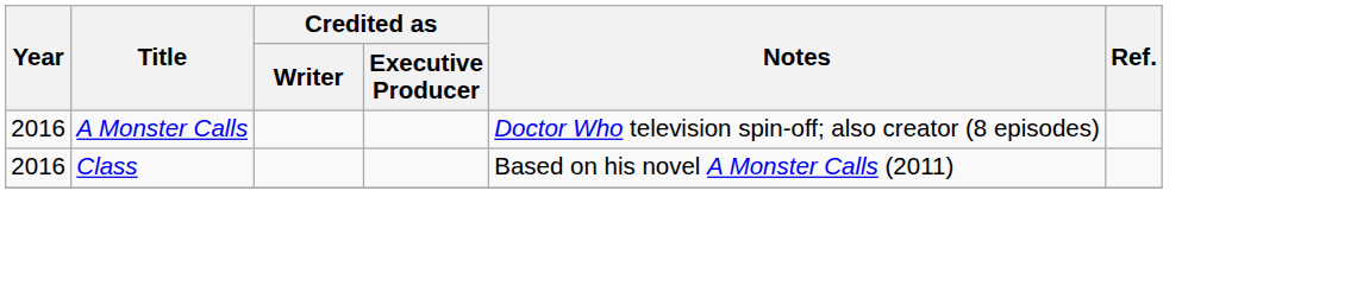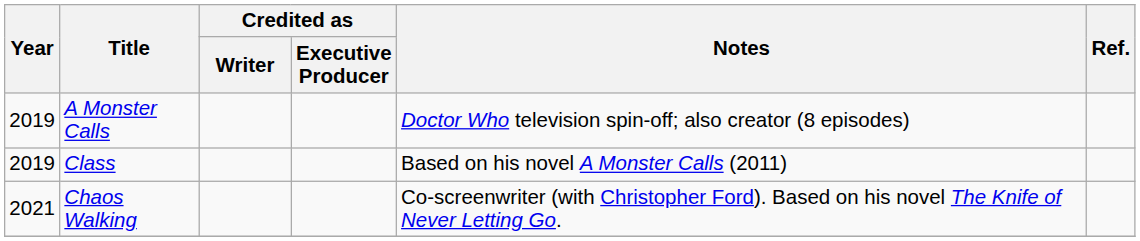 <table class="wikitable" style="text-align:center; margin-right:auto; margin-right:auto">
 <tr>
 <th rowspan="2">Year</th>
 <th rowspan="2">Title</th>
 <th colspan="2">Credited as</th>
 <th rowspan="2">Notes</th>
 <th rowspan="2">Ref.</th>
 </tr>
 <tr>
 <th width=65>Writer</th>
 <th width=65>Executive Producer</th>
 </tr>
 <tr>
-<td>2016</td>
+<td>2019</td>
 <td align="left"><em><a href='#'>A Monster Calls</a></em></td>
 <td></td>
 <td></td>
 <td align="left"><em><a href='#'>Doctor Who</a></em> television spin-off; also creator (8 episodes)</td>
 <td></td>
 </tr>
 <tr>
-<td>2016</td>
+<td>2019</td>
 <td align="left"><em><a href='#'>Class</a></em></td>
 <td></td>
 <td></td>
 <td align="left">Based on his novel <em><a href='#'>A Monster Calls</a></em> (2011)</td>
 <td></td>
 </tr>
 <tr>
+<td>2021</td>
+<td align="left"><em><a href='#'>Chaos Walking</a></em></td>
+<td></td>
+<td></td>
+<td align="left">Co-screenwriter (with <a href='#'>Christopher Ford</a>). Based on his novel <em><a href='#'>The Knife of Never Letting Go</a></em>.</td>
+<td></td>
+</tr>
+<tr>
 </tr>
 </table>
